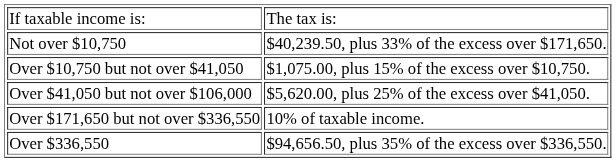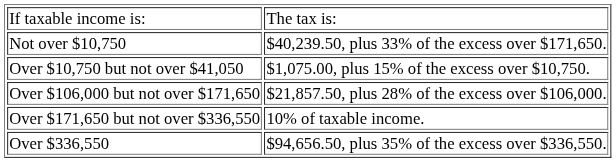 <table border=1>
 <tr>
 <td>If taxable income is:</td>
 <td>The tax is:</td>
 </tr>
 <tr>
 <td>Not over $10,750</td>
 <td>$40,239.50, plus 33% of the excess over $171,650.</td>
 </tr>
 <tr>
 <td>Over $10,750 but not over $41,050</td>
 <td>$1,075.00, plus 15% of the excess over $10,750.</td>
 </tr>
 <tr>
-<td>Over $41,050 but not over $106,000</td>
-<td>$5,620.00, plus 25% of the excess over $41,050.</td>
+<td>Over $106,000 but not over $171,650</td>
+<td>$21,857.50, plus 28% of the excess over $106,000.</td>
 </tr>
 <tr>
 <td>Over $171,650 but not over $336,550</td>
 <td>10% of taxable income.</td>
 </tr>
 <tr>
 <td>Over $336,550</td>
 <td>$94,656.50, plus 35% of the excess over $336,550.</td>
 </tr>
 </table>
